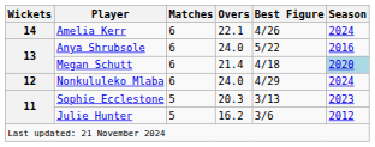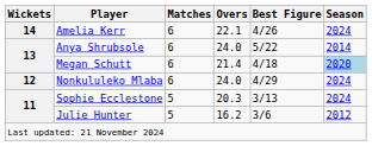 <table class="wikitable sortable">
 <tr>
 <th>Wickets</th>
 <th>Player</th>
 <th>Matches</th>
 <th>Overs</th>
 <th>Best Figure</th>
 <th>Season</th>
 </tr>
 <tr>
 <th>14</th>
 <td> <a href='#'>Amelia Kerr</a></td>
 <td>6</td>
 <td>22.1</td>
 <td>4/26</td>
 <td><a href='#'>2024</a></td>
 </tr>
 <tr>
 <th rowspan="2">13</th>
 <td> <a href='#'>Anya Shrubsole</a></td>
 <td>6</td>
 <td>24.0</td>
 <td>5/22</td>
-<td><a href='#'>2016</a></td>
+<td><a href='#'>2014</a></td>
 </tr>
 <tr>
 <td> <a href='#'>Megan Schutt</a></td>
 <td>6</td>
 <td>21.4</td>
 <td>4/18</td>
 <td style="background: lightblue;"><a href='#'>2020</a></td>
 </tr>
 <tr>
 <th>12</th>
 <td> <a href='#'>Nonkululeko Mlaba</a></td>
 <td>6</td>
 <td>24.0</td>
 <td>4/29</td>
 <td><a href='#'>2024</a></td>
 </tr>
 <tr>
 <th rowspan="2">11</th>
 <td> <a href='#'>Sophie Ecclestone</a></td>
 <td>5</td>
 <td>20.3</td>
 <td>3/13</td>
-<td><a href='#'>2023</a></td>
+<td><a href='#'>2024</a></td>
 </tr>
 <tr>
 <td> <a href='#'>Julie Hunter</a></td>
 <td>5</td>
 <td>16.2</td>
 <td>3/6</td>
 <td><a href='#'>2012</a></td>
 </tr>
 <tr>
 <td colspan=7><small>Last updated: 21 November 2024</small></td>
 </tr>
 </table>
